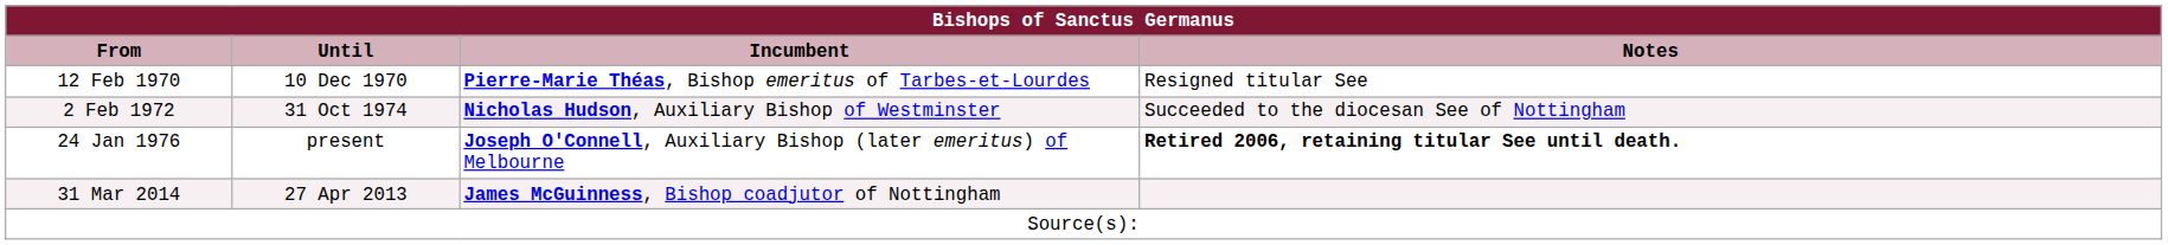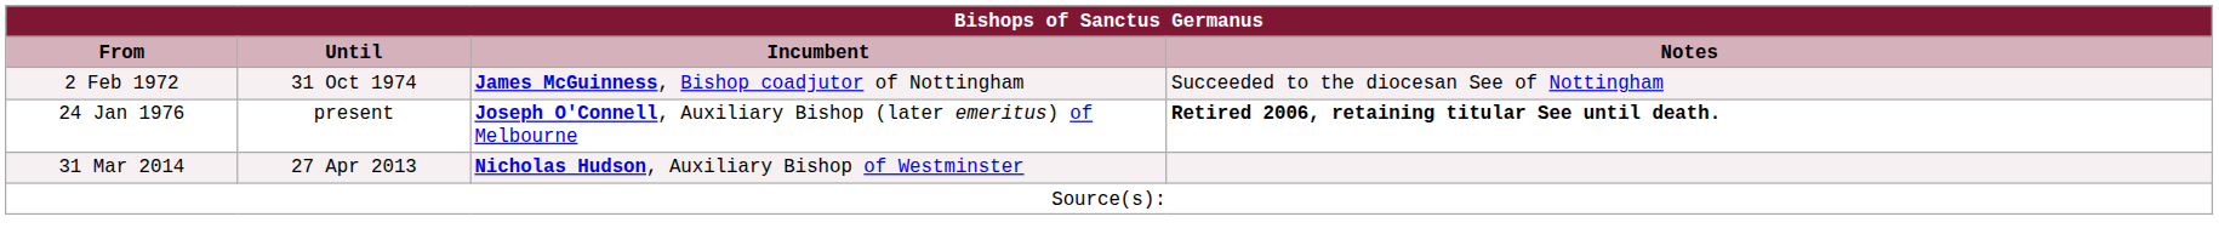 <table class="wikitable" style="width:95%;" border="1" cellpadding="2">
 <tr>
 <th colspan="4" style="background-color: #7F1734; color: white;">Bishops of Sanctus Germanus</th>
 </tr>
 <tr valign=top>
 <th style="background-color:#D4B1BB" width="10%">From</th>
 <th style="background-color:#D4B1BB" width="10%">Until</th>
 <th style="background-color:#D4B1BB" width="30%">Incumbent</th>
 <th style="background-color:#D4B1BB" width="45%">Notes</th>
 </tr>
-<tr valign=top bgcolor="white">
-<td align="center">12 Feb 1970</td>
-<td align="center">10 Dec 1970</td>
-<td><strong><a href='#'>Pierre-Marie Théas</a></strong>, Bishop <em>emeritus</em> of <a href='#'>Tarbes-et-Lourdes</a></td>
-<td>Resigned titular See</td>
-</tr>
 <tr valign=top bgcolor="#F7F0F2">
 <td align="center">2 Feb 1972</td>
 <td align="center">31 Oct 1974</td>
-<td><strong><a href='#'>Nicholas Hudson</a></strong>, Auxiliary Bishop <a href='#'>of Westminster</a></td>
+<td><strong><a href='#'>James McGuinness</a></strong>, <a href='#'>Bishop&nbsp;coadjutor</a> of Nottingham</td>
 <td>Succeeded to the diocesan See of <a href='#'>Nottingham</a></td>
 </tr>
 <tr valign=top bgcolor="white">
 <td align="center">24 Jan 1976</td>
 <td align="center">present</td>
 <td><strong><a href='#'>Joseph O'Connell</a></strong>, Auxiliary Bishop (later <em>emeritus</em>) <a href='#'>of Melbourne</a></td>
 <td><strong>Retired 2006, retaining titular See until death.</strong></td>
 </tr>
 <tr valign=top bgcolor="#F7F0F2">
 <td align="center">31 Mar 2014</td>
 <td align="center">27 Apr 2013</td>
-<td><strong><a href='#'>James McGuinness</a></strong>, <a href='#'>Bishop&nbsp;coadjutor</a> of Nottingham</td>
+<td><strong><a href='#'>Nicholas Hudson</a></strong>, Auxiliary Bishop <a href='#'>of Westminster</a></td>
 <td></td>
 </tr>
 <tr valign=top bgcolor="white">
 <td align="center" colspan="4">Source(s):</td>
 </tr>
 </table>
